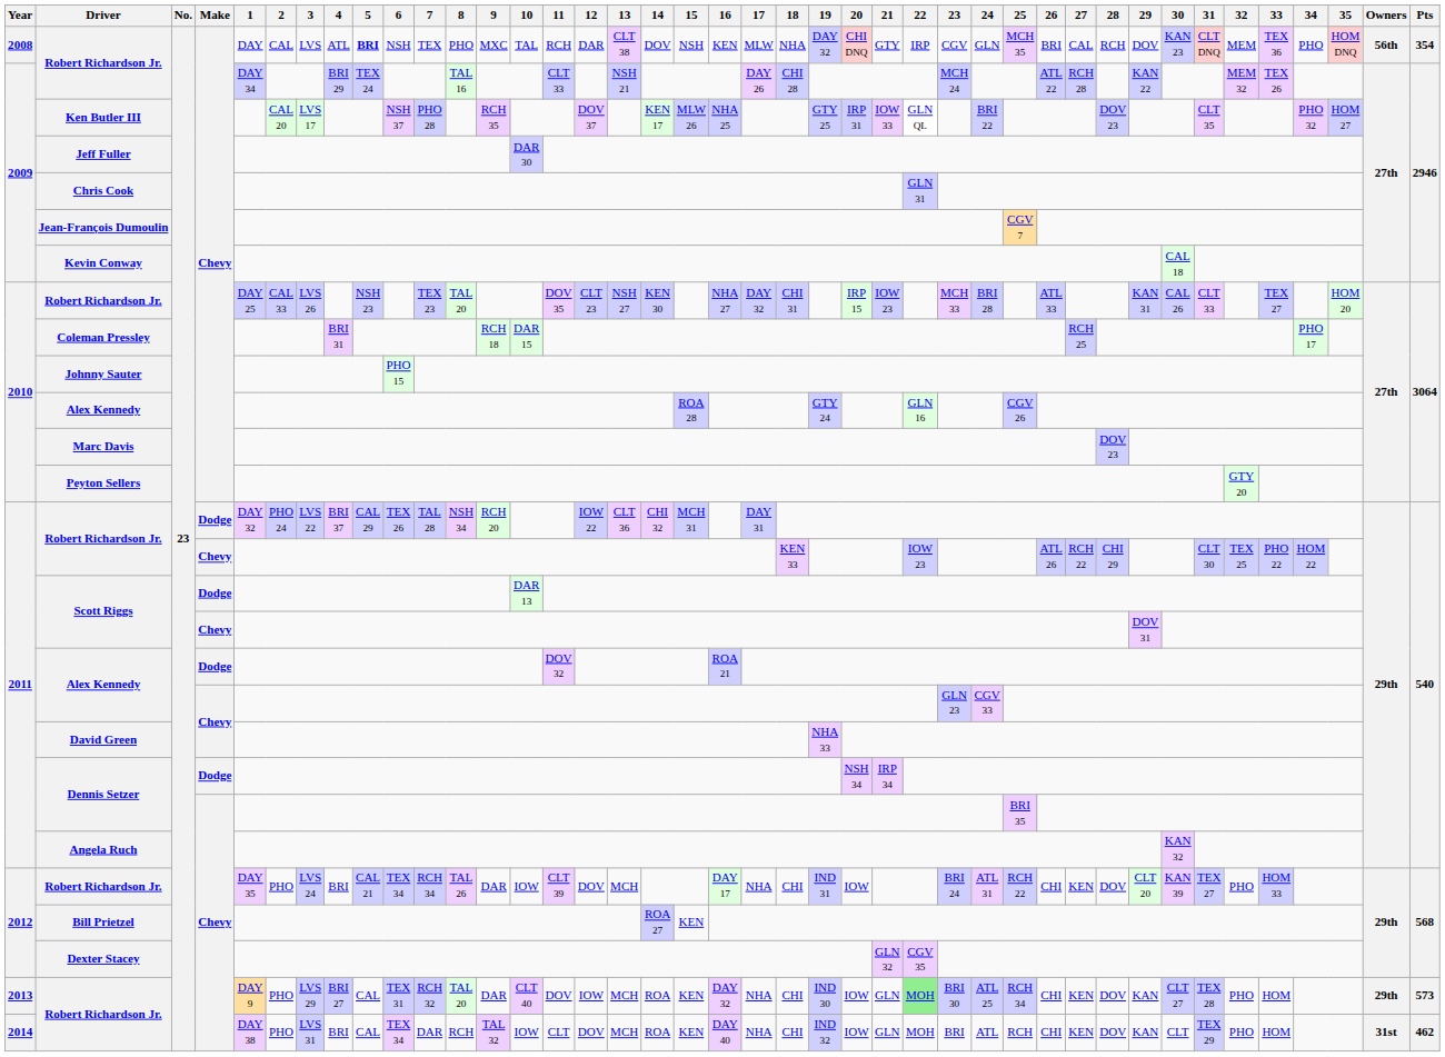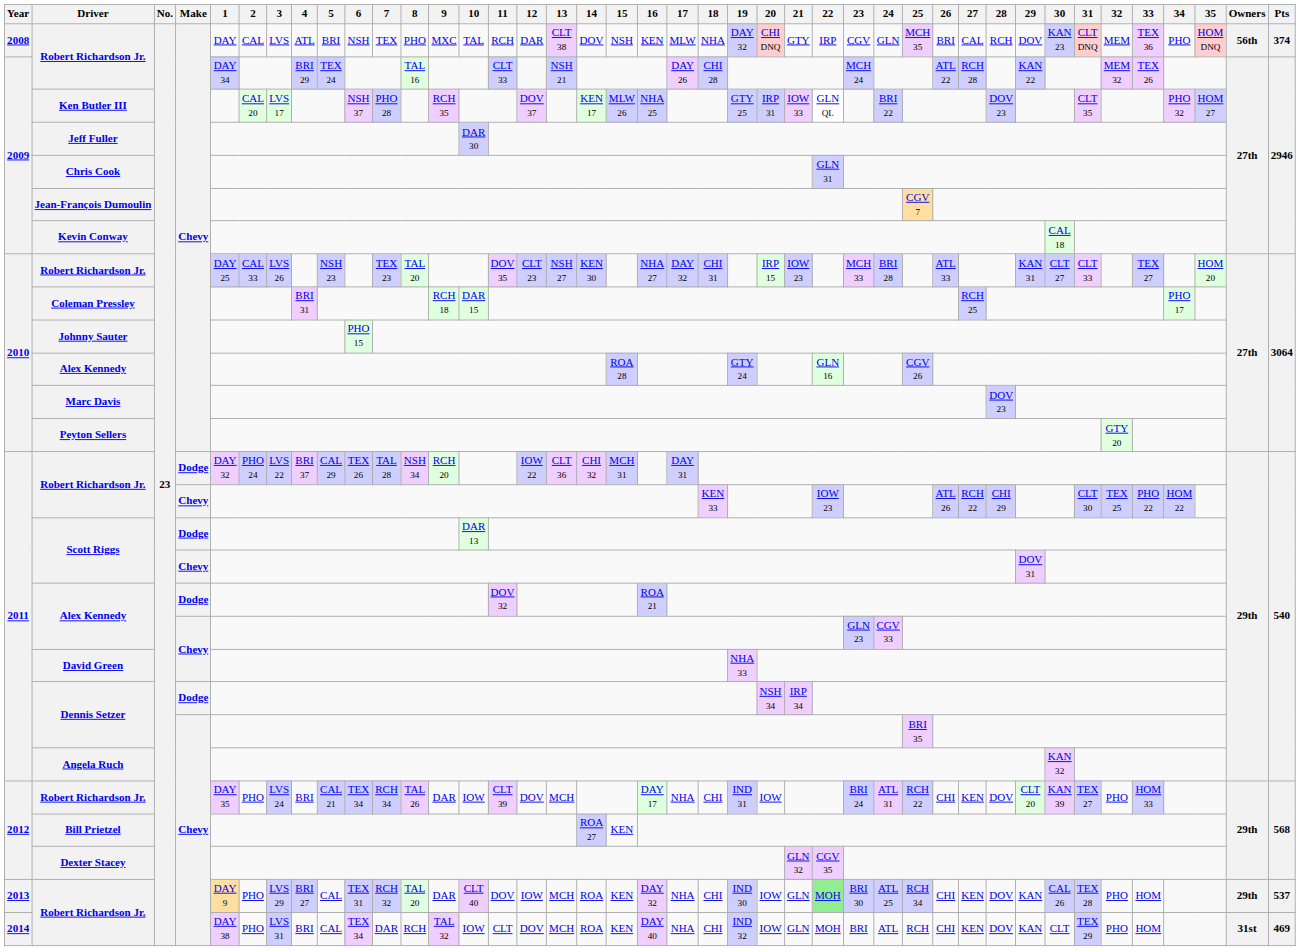 <table class="wikitable" style="text-align:center; font-size:75%">
 <tr>
 <th>Year</th>
 <th>Driver</th>
 <th>No.</th>
 <th>Make</th>
 <th>1</th>
 <th>2</th>
 <th>3</th>
 <th>4</th>
 <th>5</th>
 <th>6</th>
 <th>7</th>
 <th>8</th>
 <th>9</th>
 <th>10</th>
 <th>11</th>
 <th>12</th>
 <th>13</th>
 <th>14</th>
 <th>15</th>
 <th>16</th>
 <th>17</th>
 <th>18</th>
 <th>19</th>
 <th>20</th>
 <th>21</th>
 <th>22</th>
 <th>23</th>
 <th>24</th>
 <th>25</th>
 <th>26</th>
 <th>27</th>
 <th>28</th>
 <th>29</th>
 <th>30</th>
 <th>31</th>
 <th>32</th>
 <th>33</th>
 <th>34</th>
 <th>35</th>
 <th>Owners</th>
 <th>Pts</th>
 </tr>
 <tr>
 <th><a href='#'>2008</a></th>
 <th rowspan=2><a href='#'>Robert Richardson Jr.</a></th>
 <th rowspan=28>23</th>
 <th rowspan=13><a href='#'>Chevy</a></th>
 <td><a href='#'>DAY</a></td>
 <td><a href='#'>CAL</a></td>
 <td><a href='#'>LVS</a></td>
 <td><a href='#'>ATL</a></td>
-<td><strong><a href='#'>BRI</a></strong></td>
+<td><a href='#'>BRI</a></td>
 <td><a href='#'>NSH</a></td>
 <td><a href='#'>TEX</a></td>
 <td><a href='#'>PHO</a></td>
 <td><a href='#'>MXC</a></td>
 <td><a href='#'>TAL</a></td>
 <td><a href='#'>RCH</a></td>
 <td><a href='#'>DAR</a></td>
 <td style="background:#EFCFFF;"><a href='#'>CLT</a><br><small>38</small></td>
 <td><a href='#'>DOV</a></td>
 <td><a href='#'>NSH</a></td>
 <td><a href='#'>KEN</a></td>
 <td><a href='#'>MLW</a></td>
 <td><a href='#'>NHA</a></td>
 <td style="background:#CFCFFF;"><a href='#'>DAY</a><br><small>32</small></td>
 <td style="background:#FFCFCF;"><a href='#'>CHI</a><br><small>DNQ</small></td>
 <td><a href='#'>GTY</a></td>
 <td><a href='#'>IRP</a></td>
 <td><a href='#'>CGV</a></td>
 <td><a href='#'>GLN</a></td>
 <td style="background:#EFCFFF;"><a href='#'>MCH</a><br><small>35</small></td>
 <td><a href='#'>BRI</a></td>
 <td><a href='#'>CAL</a></td>
 <td><a href='#'>RCH</a></td>
 <td><a href='#'>DOV</a></td>
 <td style="background:#CFCFFF;"><a href='#'>KAN</a><br><small>23</small></td>
 <td style="background:#FFCFCF;"><a href='#'>CLT</a><br><small>DNQ</small></td>
 <td><a href='#'>MEM</a></td>
 <td style="background:#EFCFFF;"><a href='#'>TEX</a><br><small>36</small></td>
 <td><a href='#'>PHO</a></td>
 <td style="background:#FFCFCF;"><a href='#'>HOM</a><br><small>DNQ</small></td>
 <th>56th</th>
-<th>354</th>
+<th>374</th>
 </tr>
 <tr>
 <th rowspan=6><a href='#'>2009</a></th>
 <td style="background:#CFCFFF;"><a href='#'>DAY</a><br><small>34</small></td>
 <td colspan=2></td>
 <td style="background:#CFCFFF;"><a href='#'>BRI</a><br><small>29</small></td>
 <td style="background:#CFCFFF;"><a href='#'>TEX</a><br><small>24</small></td>
 <td colspan=2></td>
 <td style="background:#DFFFDF;"><a href='#'>TAL</a><br><small>16</small></td>
 <td colspan=2></td>
 <td style="background:#CFCFFF;"><a href='#'>CLT</a><br><small>33</small></td>
 <td></td>
 <td style="background:#CFCFFF;"><a href='#'>NSH</a><br><small>21</small></td>
 <td colspan=3></td>
 <td style="background:#EFCFFF;"><a href='#'>DAY</a><br><small>26</small></td>
 <td style="background:#CFCFFF;"><a href='#'>CHI</a><br><small>28</small></td>
 <td colspan=4></td>
 <td style="background:#CFCFFF;"><a href='#'>MCH</a><br><small>24</small></td>
 <td colspan=2></td>
 <td style="background:#CFCFFF;"><a href='#'>ATL</a><br><small>22</small></td>
 <td style="background:#CFCFFF;"><a href='#'>RCH</a><br><small>28</small></td>
 <td></td>
 <td style="background:#CFCFFF;"><a href='#'>KAN</a><br><small>22</small></td>
 <td colspan=2></td>
 <td style="background:#EFCFFF;"><a href='#'>MEM</a><br><small>32</small></td>
 <td style="background:#EFCFFF;"><a href='#'>TEX</a><br><small>26</small></td>
 <td colspan=2></td>
 <th rowspan=6>27th</th>
 <th rowspan=6>2946</th>
 </tr>
 <tr>
 <th><a href='#'>Ken Butler III</a></th>
 <td></td>
 <td style="background:#DFFFDF;"><a href='#'>CAL</a><br><small>20</small></td>
 <td style="background:#DFFFDF;"><a href='#'>LVS</a><br><small>17</small></td>
 <td colspan=2></td>
 <td style="background:#EFCFFF;"><a href='#'>NSH</a><br><small>37</small></td>
 <td style="background:#CFCFFF;"><a href='#'>PHO</a><br><small>28</small></td>
 <td></td>
 <td style="background:#EFCFFF;"><a href='#'>RCH</a><br><small>35</small></td>
 <td colspan=2></td>
 <td style="background:#EFCFFF;"><a href='#'>DOV</a><br><small>37</small></td>
 <td></td>
 <td style="background:#DFFFDF;"><a href='#'>KEN</a><br><small>17</small></td>
 <td style="background:#CFCFFF;"><a href='#'>MLW</a><br><small>26</small></td>
 <td style="background:#CFCFFF;"><a href='#'>NHA</a><br><small>25</small></td>
 <td colspan=2></td>
 <td style="background:#CFCFFF;"><a href='#'>GTY</a><br><small>25</small></td>
 <td style="background:#CFCFFF;"><a href='#'>IRP</a><br><small>31</small></td>
 <td style="background:#EFCFFF;"><a href='#'>IOW</a><br><small>33</small></td>
 <td style="background:#FFFFFF;"><a href='#'>GLN</a><br><small>QL</small></td>
 <td></td>
 <td style="background:#CFCFFF;"><a href='#'>BRI</a><br><small>22</small></td>
 <td colspan=3></td>
 <td style="background:#CFCFFF;"><a href='#'>DOV</a><br><small>23</small></td>
 <td colspan=2></td>
 <td style="background:#EFCFFF;"><a href='#'>CLT</a><br><small>35</small></td>
 <td colspan=2></td>
 <td style="background:#EFCFFF;"><a href='#'>PHO</a><br><small>32</small></td>
 <td style="background:#CFCFFF;"><a href='#'>HOM</a><br><small>27</small></td>
 </tr>
 <tr>
 <th><a href='#'>Jeff Fuller</a></th>
 <td colspan=9></td>
 <td style="background:#CFCFFF;"><a href='#'>DAR</a><br><small>30</small></td>
 <td colspan=25></td>
 </tr>
 <tr>
 <th><a href='#'>Chris Cook</a></th>
 <td colspan=21></td>
 <td style="background:#CFCFFF;"><a href='#'>GLN</a><br><small>31</small></td>
 <td colspan=13></td>
 </tr>
 <tr>
 <th><a href='#'>Jean-François Dumoulin</a></th>
 <td colspan=24></td>
 <td style="background:#FFDF9F"><a href='#'>CGV</a><br><small>7</small></td>
 <td colspan=10></td>
 </tr>
 <tr>
 <th><a href='#'>Kevin Conway</a></th>
 <td colspan=29></td>
 <td style="background:#DFFFDF;"><a href='#'>CAL</a><br><small>18</small></td>
 <td colspan=5></td>
 </tr>
 <tr>
 <th rowspan=6><a href='#'>2010</a></th>
 <th><a href='#'>Robert Richardson Jr.</a></th>
 <td style="background:#CFCFFF;"><a href='#'>DAY</a><br><small>25</small></td>
 <td style="background:#CFCFFF;"><a href='#'>CAL</a><br><small>33</small></td>
 <td style="background:#CFCFFF;"><a href='#'>LVS</a><br><small>26</small></td>
 <td></td>
 <td style="background:#CFCFFF;"><a href='#'>NSH</a><br><small>23</small></td>
 <td></td>
 <td style="background:#CFCFFF;"><a href='#'>TEX</a><br><small>23</small></td>
 <td style="background:#DFFFDF;"><a href='#'>TAL</a><br><small>20</small></td>
 <td colspan=2></td>
 <td style="background:#EFCFFF;"><a href='#'>DOV</a><br><small>35</small></td>
 <td style="background:#CFCFFF;"><a href='#'>CLT</a><br><small>23</small></td>
 <td style="background:#CFCFFF;"><a href='#'>NSH</a><br><small>27</small></td>
 <td style="background:#CFCFFF;"><a href='#'>KEN</a><br><small>30</small></td>
 <td></td>
 <td style="background:#CFCFFF;"><a href='#'>NHA</a><br><small>27</small></td>
 <td style="background:#CFCFFF;"><a href='#'>DAY</a><br><small>32</small></td>
 <td style="background:#CFCFFF;"><a href='#'>CHI</a><br><small>31</small></td>
 <td></td>
 <td style="background:#DFFFDF;"><a href='#'>IRP</a><br><small>15</small></td>
 <td style="background:#CFCFFF;"><a href='#'>IOW</a><br><small>23</small></td>
 <td></td>
 <td style="background:#EFCFFF;"><a href='#'>MCH</a><br><small>33</small></td>
 <td style="background:#CFCFFF;"><a href='#'>BRI</a><br><small>28</small></td>
 <td></td>
 <td style="background:#CFCFFF;"><a href='#'>ATL</a><br><small>33</small></td>
 <td colspan=2></td>
 <td style="background:#CFCFFF;"><a href='#'>KAN</a><br><small>31</small></td>
-<td style="background:#CFCFFF;"><a href='#'>CAL</a><br><small>26</small></td>
+<td style="background:#CFCFFF;"><a href='#'>CLT</a><br><small>27</small></td>
 <td style="background:#EFCFFF;"><a href='#'>CLT</a><br><small>33</small></td>
 <td></td>
 <td style="background:#CFCFFF;"><a href='#'>TEX</a><br><small>27</small></td>
 <td></td>
 <td style="background:#DFFFDF;"><a href='#'>HOM</a><br><small>20</small></td>
 <th rowspan=6>27th</th>
 <th rowspan=6>3064</th>
 </tr>
 <tr>
 <th><a href='#'>Coleman Pressley</a></th>
 <td colspan=3></td>
 <td style="background:#EFCFFF;"><a href='#'>BRI</a><br><small>31</small></td>
 <td colspan=4></td>
 <td style="background:#DFFFDF;"><a href='#'>RCH</a><br><small>18</small></td>
 <td style="background:#DFFFDF;"><a href='#'>DAR</a><br><small>15</small></td>
 <td colspan=16></td>
 <td style="background:#CFCFFF;"><a href='#'>RCH</a><br><small>25</small></td>
 <td colspan=6></td>
 <td style="background:#DFFFDF;"><a href='#'>PHO</a><br><small>17</small></td>
 <td></td>
 </tr>
 <tr>
 <th><a href='#'>Johnny Sauter</a></th>
 <td colspan=5></td>
 <td style="background:#DFFFDF;"><a href='#'>PHO</a><br><small>15</small></td>
 <td colspan=29></td>
 </tr>
 <tr>
 <th><a href='#'>Alex Kennedy</a></th>
 <td colspan=14></td>
 <td style="background:#CFCFFF;"><a href='#'>ROA</a><br><small>28</small></td>
 <td colspan=3></td>
 <td style="background:#CFCFFF;"><a href='#'>GTY</a><br><small>24</small></td>
 <td colspan=2></td>
 <td style="background:#DFFFDF;"><a href='#'>GLN</a><br><small>16</small></td>
 <td colspan=2></td>
 <td style="background:#CFCFFF;"><a href='#'>CGV</a><br><small>26</small></td>
 <td colspan=10></td>
 </tr>
 <tr>
 <th><a href='#'>Marc Davis</a></th>
 <td colspan=27></td>
 <td style="background:#CFCFFF;"><a href='#'>DOV</a><br><small>23</small></td>
 <td colspan=7></td>
 </tr>
 <tr>
 <th><a href='#'>Peyton Sellers</a></th>
 <td colspan=31></td>
 <td style="background:#DFFFDF;"><a href='#'>GTY</a><br><small>20</small></td>
 <td colspan=3></td>
 </tr>
 <tr>
 <th rowspan=10><a href='#'>2011</a></th>
 <th rowspan=2><a href='#'>Robert Richardson Jr.</a></th>
 <th><a href='#'>Dodge</a></th>
 <td style="background:#EFCFFF;"><a href='#'>DAY</a><br><small>32</small></td>
 <td style="background:#CFCFFF;"><a href='#'>PHO</a><br><small>24</small></td>
 <td style="background:#CFCFFF;"><a href='#'>LVS</a><br><small>22</small></td>
 <td style="background:#EFCFFF;"><a href='#'>BRI</a><br><small>37</small></td>
 <td style="background:#CFCFFF;"><a href='#'>CAL</a><br><small>29</small></td>
 <td style="background:#CFCFFF;"><a href='#'>TEX</a><br><small>26</small></td>
 <td style="background:#CFCFFF;"><a href='#'>TAL</a><br><small>28</small></td>
 <td style="background:#EFCFFF;"><a href='#'>NSH</a><br><small>34</small></td>
 <td style="background:#DFFFDF;"><a href='#'>RCH</a><br><small>20</small></td>
 <td colspan=2></td>
 <td style="background:#CFCFFF;"><a href='#'>IOW</a><br><small>22</small></td>
 <td style="background:#EFCFFF;"><a href='#'>CLT</a><br><small>36</small></td>
 <td style="background:#EFCFFF;"><a href='#'>CHI</a><br><small>32</small></td>
 <td style="background:#CFCFFF;"><a href='#'>MCH</a><br><small>31</small></td>
 <td></td>
 <td style="background:#CFCFFF;"><a href='#'>DAY</a><br><small>31</small></td>
 <td colspan=18></td>
 <th rowspan=10>29th</th>
 <th rowspan=10>540</th>
 </tr>
 <tr>
 <th><a href='#'>Chevy</a></th>
 <td colspan=17></td>
 <td style="background:#EFCFFF;"><a href='#'>KEN</a><br><small>33</small></td>
 <td colspan=3></td>
 <td style="background:#CFCFFF;"><a href='#'>IOW</a><br><small>23</small></td>
 <td colspan=3></td>
 <td style="background:#CFCFFF;"><a href='#'>ATL</a><br><small>26</small></td>
 <td style="background:#CFCFFF;"><a href='#'>RCH</a><br><small>22</small></td>
 <td style="background:#CFCFFF;"><a href='#'>CHI</a><br><small>29</small></td>
 <td colspan=2></td>
 <td style="background:#CFCFFF;"><a href='#'>CLT</a><br><small>30</small></td>
 <td style="background:#CFCFFF;"><a href='#'>TEX</a><br><small>25</small></td>
 <td style="background:#CFCFFF;"><a href='#'>PHO</a><br><small>22</small></td>
 <td style="background:#CFCFFF;"><a href='#'>HOM</a><br><small>22</small></td>
 <td></td>
 </tr>
 <tr>
 <th rowspan=2><a href='#'>Scott Riggs</a></th>
 <th><a href='#'>Dodge</a></th>
 <td colspan=9></td>
 <td style="background:#DFFFDF;"><a href='#'>DAR</a><br><small>13</small></td>
 <td colspan=25></td>
 </tr>
 <tr>
 <th><a href='#'>Chevy</a></th>
 <td colspan=28></td>
 <td style="background:#EFCFFF;"><a href='#'>DOV</a><br><small>31</small></td>
 <td colspan=6></td>
 </tr>
 <tr>
 <th rowspan=2><a href='#'>Alex Kennedy</a></th>
 <th><a href='#'>Dodge</a></th>
 <td colspan=10></td>
 <td style="background:#EFCFFF;"><a href='#'>DOV</a><br><small>32</small></td>
 <td colspan=4></td>
 <td style="background:#CFCFFF;"><a href='#'>ROA</a><br><small>21</small></td>
 <td colspan=19></td>
 </tr>
 <tr>
 <th rowspan=2><a href='#'>Chevy</a></th>
 <td colspan=22></td>
 <td style="background:#CFCFFF;"><a href='#'>GLN</a><br><small>23</small></td>
 <td style="background:#EFCFFF;"><a href='#'>CGV</a><br><small>33</small></td>
 <td colspan=11></td>
 </tr>
 <tr>
 <th><a href='#'>David Green</a></th>
 <td colspan=18></td>
 <td style="background:#EFCFFF;"><a href='#'>NHA</a><br><small>33</small></td>
 <td colspan=16></td>
 </tr>
 <tr>
 <th rowspan=2><a href='#'>Dennis Setzer</a></th>
 <th><a href='#'>Dodge</a></th>
 <td colspan=19></td>
 <td style="background:#EFCFFF;"><a href='#'>NSH</a><br><small>34</small></td>
 <td style="background:#EFCFFF;"><a href='#'>IRP</a><br><small>34</small></td>
 <td colspan=14></td>
 </tr>
 <tr>
 <th rowspan=7><a href='#'>Chevy</a></th>
 <td colspan=24></td>
 <td style="background:#EFCFFF;"><a href='#'>BRI</a><br><small>35</small></td>
 <td colspan=10></td>
 </tr>
 <tr>
 <th><a href='#'>Angela Ruch</a></th>
 <td colspan=29></td>
 <td style="background:#EFCFFF;"><a href='#'>KAN</a><br><small>32</small></td>
 <td colspan=5></td>
 </tr>
 <tr>
 <th rowspan=3><a href='#'>2012</a></th>
 <th><a href='#'>Robert Richardson Jr.</a></th>
 <td style="background:#EFCFFF;"><a href='#'>DAY</a><br><small>35</small></td>
 <td><a href='#'>PHO</a></td>
 <td style="background:#CFCFFF;"><a href='#'>LVS</a><br><small>24</small></td>
 <td><a href='#'>BRI</a></td>
 <td style="background:#CFCFFF;"><a href='#'>CAL</a><br><small>21</small></td>
 <td style="background:#CFCFFF;"><a href='#'>TEX</a><br><small>34</small></td>
 <td style="background:#CFCFFF;"><a href='#'>RCH</a><br><small>34</small></td>
 <td style="background:#EFCFFF;"><a href='#'>TAL</a><br><small>26</small></td>
 <td><a href='#'>DAR</a></td>
 <td><a href='#'>IOW</a></td>
 <td style="background:#EFCFFF;"><a href='#'>CLT</a><br><small>39</small></td>
 <td><a href='#'>DOV</a></td>
 <td><a href='#'>MCH</a></td>
 <td colspan=2></td>
 <td style="background:#DFFFDF;"><a href='#'>DAY</a><br><small>17</small></td>
 <td><a href='#'>NHA</a></td>
 <td><a href='#'>CHI</a></td>
 <td style="background:#CFCFFF;"><a href='#'>IND</a><br><small>31</small></td>
 <td><a href='#'>IOW</a></td>
 <td colspan=2></td>
 <td style="background:#CFCFFF;"><a href='#'>BRI</a><br><small>24</small></td>
 <td style="background:#EFCFFF;"><a href='#'>ATL</a><br><small>31</small></td>
 <td style="background:#CFCFFF;"><a href='#'>RCH</a><br><small>22</small></td>
 <td><a href='#'>CHI</a></td>
 <td><a href='#'>KEN</a></td>
 <td><a href='#'>DOV</a></td>
 <td style="background:#DFFFDF;"><a href='#'>CLT</a><br><small>20</small></td>
 <td style="background:#EFCFFF;"><a href='#'>KAN</a><br><small>39</small></td>
 <td style="background:#CFCFFF;"><a href='#'>TEX</a><br><small>27</small></td>
 <td><a href='#'>PHO</a></td>
 <td style="background:#CFCFFF;"><a href='#'>HOM</a><br><small>33</small></td>
 <td colspan=2></td>
 <th rowspan=3>29th</th>
 <th rowspan=3>568</th>
 </tr>
 <tr>
 <th><a href='#'>Bill Prietzel</a></th>
 <td colspan=13></td>
 <td style="background:#CFCFFF;"><a href='#'>ROA</a><br><small>27</small></td>
 <td><a href='#'>KEN</a></td>
 <td colspan=20></td>
 </tr>
 <tr>
 <th><a href='#'>Dexter Stacey</a></th>
 <td colspan=20></td>
 <td style="background:#EFCFFF;"><a href='#'>GLN</a><br><small>32</small></td>
 <td style="background:#EFCFFF;"><a href='#'>CGV</a><br><small>35</small></td>
 <td colspan=13></td>
 </tr>
 <tr>
 <th><a href='#'>2013</a></th>
 <th rowspan=2><a href='#'>Robert Richardson Jr.</a></th>
 <td style="background:#FFDF9F;"><a href='#'>DAY</a><br><small>9</small></td>
 <td><a href='#'>PHO</a></td>
 <td style="background:#CFCFFF;"><a href='#'>LVS</a><br><small>29</small></td>
 <td style="background:#CFCFFF;"><a href='#'>BRI</a><br><small>27</small></td>
 <td><a href='#'>CAL</a></td>
 <td style="background:#CFCFFF;"><a href='#'>TEX</a><br><small>31</small></td>
 <td style="background:#CFCFFF;"><a href='#'>RCH</a><br><small>32</small></td>
 <td style="background:#DFFFDF;"><a href='#'>TAL</a><br><small>20</small></td>
 <td><a href='#'>DAR</a></td>
 <td style="background:#EFCFFF;"><a href='#'>CLT</a><br><small>40</small></td>
 <td><a href='#'>DOV</a></td>
 <td><a href='#'>IOW</a></td>
 <td><a href='#'>MCH</a></td>
 <td><a href='#'>ROA</a></td>
 <td><a href='#'>KEN</a></td>
 <td style="background:#EFCFFF;"><a href='#'>DAY</a><br><small>32</small></td>
 <td><a href='#'>NHA</a></td>
 <td><a href='#'>CHI</a></td>
 <td style="background:#CFCFFF;"><a href='#'>IND</a><br><small>30</small></td>
 <td><a href='#'>IOW</a></td>
 <td><a href='#'>GLN</a></td>
 <td style="background: lightgreen;"><a href='#'>MOH</a></td>
 <td style="background:#CFCFFF;"><a href='#'>BRI</a><br><small>30</small></td>
 <td style="background:#CFCFFF;"><a href='#'>ATL</a><br><small>25</small></td>
 <td style="background:#CFCFFF;"><a href='#'>RCH</a><br><small>34</small></td>
 <td><a href='#'>CHI</a></td>
 <td><a href='#'>KEN</a></td>
 <td><a href='#'>DOV</a></td>
 <td><a href='#'>KAN</a></td>
-<td style="background:#CFCFFF;"><a href='#'>CLT</a><br><small>27</small></td>
+<td style="background:#CFCFFF;"><a href='#'>CAL</a><br><small>26</small></td>
 <td style="background:#CFCFFF;"><a href='#'>TEX</a><br><small>28</small></td>
 <td><a href='#'>PHO</a></td>
 <td><a href='#'>HOM</a></td>
 <td colspan=2></td>
 <th>29th</th>
-<th>573</th>
+<th>537</th>
 </tr>
 <tr>
 <th><a href='#'>2014</a></th>
 <td style="background:#EFCFFF;"><a href='#'>DAY</a><br><small>38</small></td>
 <td><a href='#'>PHO</a></td>
 <td style="background:#CFCFFF;"><a href='#'>LVS</a><br><small>31</small></td>
 <td><a href='#'>BRI</a></td>
 <td><a href='#'>CAL</a></td>
 <td style="background:#EFCFFF;"><a href='#'>TEX</a><br><small>34</small></td>
 <td><a href='#'>DAR</a></td>
 <td><a href='#'>RCH</a></td>
 <td style="background:#EFCFFF;"><a href='#'>TAL</a><br><small>32</small></td>
 <td><a href='#'>IOW</a></td>
 <td><a href='#'>CLT</a></td>
 <td><a href='#'>DOV</a></td>
 <td><a href='#'>MCH</a></td>
 <td><a href='#'>ROA</a></td>
 <td><a href='#'>KEN</a></td>
 <td style="background:#EFCFFF;"><a href='#'>DAY</a><br><small>40</small></td>
 <td><a href='#'>NHA</a></td>
 <td><a href='#'>CHI</a></td>
 <td style="background:#CFCFFF;"><a href='#'>IND</a><br><small>32</small></td>
 <td><a href='#'>IOW</a></td>
 <td><a href='#'>GLN</a></td>
 <td><a href='#'>MOH</a></td>
 <td><a href='#'>BRI</a></td>
 <td><a href='#'>ATL</a></td>
 <td><a href='#'>RCH</a></td>
 <td><a href='#'>CHI</a></td>
 <td><a href='#'>KEN</a></td>
 <td><a href='#'>DOV</a></td>
 <td><a href='#'>KAN</a></td>
 <td><a href='#'>CLT</a></td>
 <td style="background:#CFCFFF;"><a href='#'>TEX</a><br><small>29</small></td>
 <td><a href='#'>PHO</a></td>
 <td><a href='#'>HOM</a></td>
 <td colspan=2></td>
 <th>31st</th>
-<th>462</th>
+<th>469</th>
 </tr>
 </table>
